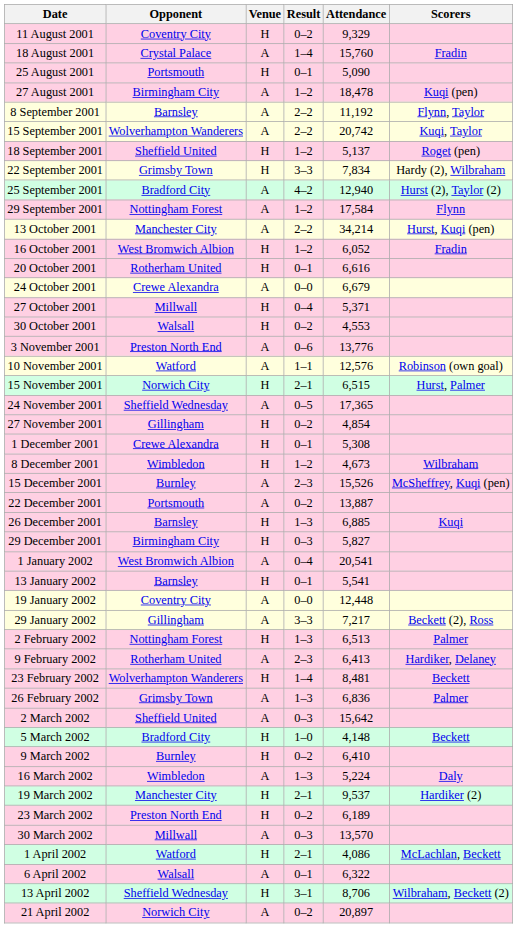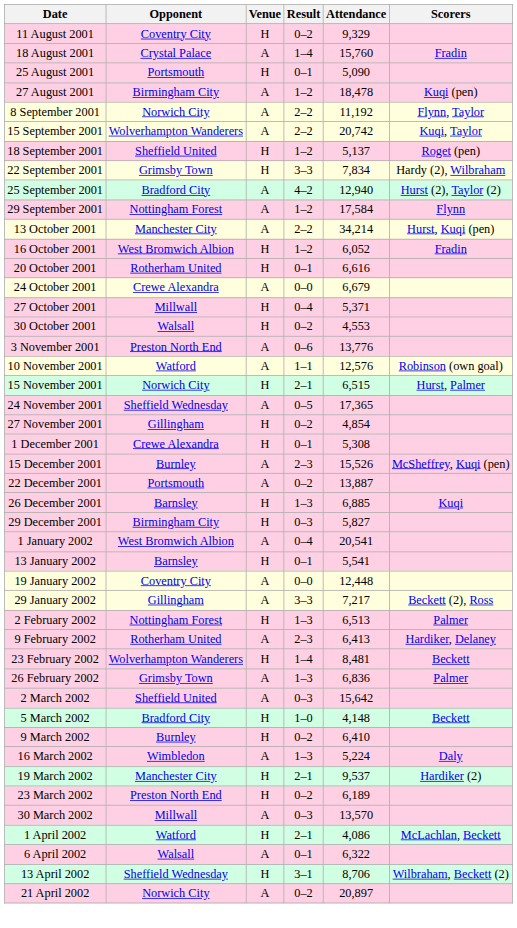 <table class="wikitable sortable" style="font-size:100%; text-align:center">
 <tr>
 <th>Date</th>
 <th>Opponent</th>
 <th>Venue</th>
 <th>Result</th>
 <th>Attendance</th>
 <th>Scorers</th>
 </tr>
 <tr style="background-color: #ffd0e3;">
 <td>11 August 2001</td>
 <td><a href='#'>Coventry City</a></td>
 <td>H</td>
 <td>0–2</td>
 <td>9,329</td>
 <td></td>
 </tr>
 <tr style="background-color: #ffd0e3;">
 <td>18 August 2001</td>
 <td><a href='#'>Crystal Palace</a></td>
 <td>A</td>
 <td>1–4</td>
 <td>15,760</td>
 <td><a href='#'>Fradin</a></td>
 </tr>
 <tr style="background-color: #ffd0e3;">
 <td>25 August 2001</td>
 <td><a href='#'>Portsmouth</a></td>
 <td>H</td>
 <td>0–1</td>
 <td>5,090</td>
 <td></td>
 </tr>
 <tr style="background-color: #ffd0e3;">
 <td>27 August 2001</td>
 <td><a href='#'>Birmingham City</a></td>
 <td>A</td>
 <td>1–2</td>
 <td>18,478</td>
 <td><a href='#'>Kuqi</a> (pen)</td>
 </tr>
 <tr style="background-color: #ffffdd;">
 <td>8 September 2001</td>
-<td><a href='#'>Barnsley</a></td>
+<td><a href='#'>Norwich City</a></td>
 <td>A</td>
 <td>2–2</td>
 <td>11,192</td>
 <td><a href='#'>Flynn</a>, <a href='#'>Taylor</a></td>
 </tr>
 <tr style="background-color: #ffffdd;">
 <td>15 September 2001</td>
 <td><a href='#'>Wolverhampton Wanderers</a></td>
 <td>A</td>
 <td>2–2</td>
 <td>20,742</td>
 <td><a href='#'>Kuqi</a>, <a href='#'>Taylor</a></td>
 </tr>
 <tr style="background-color: #ffd0e3;">
 <td>18 September 2001</td>
 <td><a href='#'>Sheffield United</a></td>
 <td>H</td>
 <td>1–2</td>
 <td>5,137</td>
 <td><a href='#'>Roget</a> (pen)</td>
 </tr>
 <tr style="background-color: #ffffdd;">
 <td>22 September 2001</td>
 <td><a href='#'>Grimsby Town</a></td>
 <td>H</td>
 <td>3–3</td>
 <td>7,834</td>
 <td>Hardy (2), <a href='#'>Wilbraham</a></td>
 </tr>
 <tr style="background-color: #d0ffe3;">
 <td>25 September 2001</td>
 <td><a href='#'>Bradford City</a></td>
 <td>A</td>
 <td>4–2</td>
 <td>12,940</td>
 <td><a href='#'>Hurst</a> (2), <a href='#'>Taylor</a> (2)</td>
 </tr>
 <tr style="background-color: #ffd0e3;">
 <td>29 September 2001</td>
 <td><a href='#'>Nottingham Forest</a></td>
 <td>A</td>
 <td>1–2</td>
 <td>17,584</td>
 <td><a href='#'>Flynn</a></td>
 </tr>
 <tr style="background-color: #ffffdd;">
 <td>13 October 2001</td>
 <td><a href='#'>Manchester City</a></td>
 <td>A</td>
 <td>2–2</td>
 <td>34,214</td>
 <td><a href='#'>Hurst</a>, <a href='#'>Kuqi</a> (pen)</td>
 </tr>
 <tr style="background-color: #ffd0e3;">
 <td>16 October 2001</td>
 <td><a href='#'>West Bromwich Albion</a></td>
 <td>H</td>
 <td>1–2</td>
 <td>6,052</td>
 <td><a href='#'>Fradin</a></td>
 </tr>
 <tr style="background-color: #ffd0e3;">
 <td>20 October 2001</td>
 <td><a href='#'>Rotherham United</a></td>
 <td>H</td>
 <td>0–1</td>
 <td>6,616</td>
 <td></td>
 </tr>
 <tr style="background-color: #ffffdd;">
 <td>24 October 2001</td>
 <td><a href='#'>Crewe Alexandra</a></td>
 <td>A</td>
 <td>0–0</td>
 <td>6,679</td>
 <td></td>
 </tr>
 <tr style="background-color: #ffd0e3;">
 <td>27 October 2001</td>
 <td><a href='#'>Millwall</a></td>
 <td>H</td>
 <td>0–4</td>
 <td>5,371</td>
 <td></td>
 </tr>
 <tr style="background-color: #ffd0e3;">
 <td>30 October 2001</td>
 <td><a href='#'>Walsall</a></td>
 <td>H</td>
 <td>0–2</td>
 <td>4,553</td>
 <td></td>
 </tr>
 <tr style="background-color: #ffd0e3;">
 <td>3 November 2001</td>
 <td><a href='#'>Preston North End</a></td>
 <td>A</td>
 <td>0–6</td>
 <td>13,776</td>
 <td></td>
 </tr>
 <tr style="background-color: #ffffdd;">
 <td>10 November 2001</td>
 <td><a href='#'>Watford</a></td>
 <td>A</td>
 <td>1–1</td>
 <td>12,576</td>
 <td><a href='#'>Robinson</a> (own goal)</td>
 </tr>
 <tr style="background-color: #d0ffe3;">
 <td>15 November 2001</td>
 <td><a href='#'>Norwich City</a></td>
 <td>H</td>
 <td>2–1</td>
 <td>6,515</td>
 <td><a href='#'>Hurst</a>, <a href='#'>Palmer</a></td>
 </tr>
 <tr style="background-color: #ffd0e3;">
 <td>24 November 2001</td>
 <td><a href='#'>Sheffield Wednesday</a></td>
 <td>A</td>
 <td>0–5</td>
 <td>17,365</td>
 <td></td>
 </tr>
 <tr style="background-color: #ffd0e3;">
 <td>27 November 2001</td>
 <td><a href='#'>Gillingham</a></td>
 <td>H</td>
 <td>0–2</td>
 <td>4,854</td>
 <td></td>
 </tr>
 <tr style="background-color: #ffd0e3;">
 <td>1 December 2001</td>
 <td><a href='#'>Crewe Alexandra</a></td>
 <td>H</td>
 <td>0–1</td>
 <td>5,308</td>
 <td></td>
-</tr>
-<tr style="background-color: #ffd0e3;">
-<td>8 December 2001</td>
-<td><a href='#'>Wimbledon</a></td>
-<td>H</td>
-<td>1–2</td>
-<td>4,673</td>
-<td><a href='#'>Wilbraham</a></td>
 </tr>
 <tr style="background-color: #ffd0e3;">
 <td>15 December 2001</td>
 <td><a href='#'>Burnley</a></td>
 <td>A</td>
 <td>2–3</td>
 <td>15,526</td>
 <td><a href='#'>McSheffrey</a>, <a href='#'>Kuqi</a> (pen)</td>
 </tr>
 <tr style="background-color: #ffd0e3;">
 <td>22 December 2001</td>
 <td><a href='#'>Portsmouth</a></td>
 <td>A</td>
 <td>0–2</td>
 <td>13,887</td>
 <td></td>
 </tr>
 <tr style="background-color: #ffd0e3;">
 <td>26 December 2001</td>
 <td><a href='#'>Barnsley</a></td>
 <td>H</td>
 <td>1–3</td>
 <td>6,885</td>
 <td><a href='#'>Kuqi</a></td>
 </tr>
 <tr style="background-color: #ffd0e3;">
 <td>29 December 2001</td>
 <td><a href='#'>Birmingham City</a></td>
 <td>H</td>
 <td>0–3</td>
 <td>5,827</td>
 <td></td>
 </tr>
 <tr style="background-color: #ffd0e3;">
 <td>1 January 2002</td>
 <td><a href='#'>West Bromwich Albion</a></td>
 <td>A</td>
 <td>0–4</td>
 <td>20,541</td>
 <td></td>
 </tr>
 <tr style="background-color: #ffd0e3;">
 <td>13 January 2002</td>
 <td><a href='#'>Barnsley</a></td>
 <td>H</td>
 <td>0–1</td>
 <td>5,541</td>
 <td></td>
 </tr>
 <tr style="background-color: #ffffdd;">
 <td>19 January 2002</td>
 <td><a href='#'>Coventry City</a></td>
 <td>A</td>
 <td>0–0</td>
 <td>12,448</td>
 <td></td>
 </tr>
 <tr style="background-color: #ffffdd;">
 <td>29 January 2002</td>
 <td><a href='#'>Gillingham</a></td>
 <td>A</td>
 <td>3–3</td>
 <td>7,217</td>
 <td><a href='#'>Beckett</a> (2), <a href='#'>Ross</a></td>
 </tr>
 <tr style="background-color: #ffd0e3;">
 <td>2 February 2002</td>
 <td><a href='#'>Nottingham Forest</a></td>
 <td>H</td>
 <td>1–3</td>
 <td>6,513</td>
 <td><a href='#'>Palmer</a></td>
 </tr>
 <tr style="background-color: #ffd0e3;">
 <td>9 February 2002</td>
 <td><a href='#'>Rotherham United</a></td>
 <td>A</td>
 <td>2–3</td>
 <td>6,413</td>
 <td><a href='#'>Hardiker</a>, <a href='#'>Delaney</a></td>
 </tr>
 <tr style="background-color: #ffd0e3;">
 <td>23 February 2002</td>
 <td><a href='#'>Wolverhampton Wanderers</a></td>
 <td>H</td>
 <td>1–4</td>
 <td>8,481</td>
 <td><a href='#'>Beckett</a></td>
 </tr>
 <tr style="background-color: #ffd0e3;">
 <td>26 February 2002</td>
 <td><a href='#'>Grimsby Town</a></td>
 <td>A</td>
 <td>1–3</td>
 <td>6,836</td>
 <td><a href='#'>Palmer</a></td>
 </tr>
 <tr style="background-color: #ffd0e3;">
 <td>2 March 2002</td>
 <td><a href='#'>Sheffield United</a></td>
 <td>A</td>
 <td>0–3</td>
 <td>15,642</td>
 <td></td>
 </tr>
 <tr style="background-color: #d0ffe3;">
 <td>5 March 2002</td>
 <td><a href='#'>Bradford City</a></td>
 <td>H</td>
 <td>1–0</td>
 <td>4,148</td>
 <td><a href='#'>Beckett</a></td>
 </tr>
 <tr style="background-color: #ffd0e3;">
 <td>9 March 2002</td>
 <td><a href='#'>Burnley</a></td>
 <td>H</td>
 <td>0–2</td>
 <td>6,410</td>
 <td></td>
 </tr>
 <tr style="background-color: #ffd0e3;">
 <td>16 March 2002</td>
 <td><a href='#'>Wimbledon</a></td>
 <td>A</td>
 <td>1–3</td>
 <td>5,224</td>
 <td><a href='#'>Daly</a></td>
 </tr>
 <tr style="background-color: #d0ffe3;">
 <td>19 March 2002</td>
 <td><a href='#'>Manchester City</a></td>
 <td>H</td>
 <td>2–1</td>
 <td>9,537</td>
 <td><a href='#'>Hardiker</a> (2)</td>
 </tr>
 <tr style="background-color: #ffd0e3;">
 <td>23 March 2002</td>
 <td><a href='#'>Preston North End</a></td>
 <td>H</td>
 <td>0–2</td>
 <td>6,189</td>
 <td></td>
 </tr>
 <tr style="background-color: #ffd0e3;">
 <td>30 March 2002</td>
 <td><a href='#'>Millwall</a></td>
 <td>A</td>
 <td>0–3</td>
 <td>13,570</td>
 <td></td>
 </tr>
 <tr style="background-color: #d0ffe3;">
 <td>1 April 2002</td>
 <td><a href='#'>Watford</a></td>
 <td>H</td>
 <td>2–1</td>
 <td>4,086</td>
 <td><a href='#'>McLachlan</a>, <a href='#'>Beckett</a></td>
 </tr>
 <tr style="background-color: #ffd0e3;">
 <td>6 April 2002</td>
 <td><a href='#'>Walsall</a></td>
 <td>A</td>
 <td>0–1</td>
 <td>6,322</td>
 <td></td>
 </tr>
 <tr style="background-color: #d0ffe3;">
 <td>13 April 2002</td>
 <td><a href='#'>Sheffield Wednesday</a></td>
 <td>H</td>
 <td>3–1</td>
 <td>8,706</td>
 <td><a href='#'>Wilbraham</a>, <a href='#'>Beckett</a> (2)</td>
 </tr>
 <tr style="background-color: #ffd0e3;">
 <td>21 April 2002</td>
 <td><a href='#'>Norwich City</a></td>
 <td>A</td>
 <td>0–2</td>
 <td>20,897</td>
 <td></td>
 </tr>
 </table>
